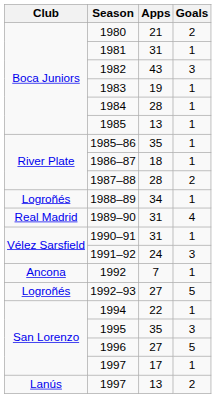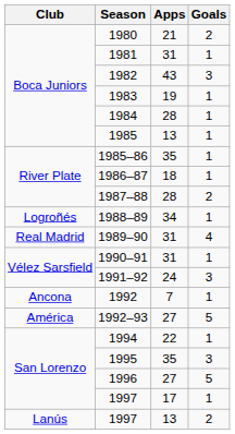 <table class="wikitable" style="text-align:center">
 <tr>
 <th>Club</th>
 <th>Season</th>
 <th>Apps</th>
 <th>Goals</th>
 </tr>
 <tr>
 <td rowspan="6"><a href='#'>Boca Juniors</a></td>
 <td>1980</td>
 <td>21</td>
 <td>2</td>
 </tr>
 <tr>
 <td>1981</td>
 <td>31</td>
 <td>1</td>
 </tr>
 <tr>
 <td>1982</td>
 <td>43</td>
 <td>3</td>
 </tr>
 <tr>
 <td>1983</td>
 <td>19</td>
 <td>1</td>
 </tr>
 <tr>
 <td>1984</td>
 <td>28</td>
 <td>1</td>
 </tr>
 <tr>
 <td>1985</td>
 <td>13</td>
 <td>1</td>
 </tr>
 <tr>
 <td rowspan="3"><a href='#'>River Plate</a></td>
 <td>1985–86</td>
 <td>35</td>
 <td>1</td>
 </tr>
 <tr>
 <td>1986–87</td>
 <td>18</td>
 <td>1</td>
 </tr>
 <tr>
 <td>1987–88</td>
 <td>28</td>
 <td>2</td>
 </tr>
 <tr>
 <td><a href='#'>Logroñés</a></td>
 <td>1988–89</td>
 <td>34</td>
 <td>1</td>
 </tr>
 <tr>
 <td><a href='#'>Real Madrid</a></td>
 <td>1989–90</td>
 <td>31</td>
 <td>4</td>
 </tr>
 <tr>
 <td rowspan="2"><a href='#'>Vélez Sarsfield</a></td>
 <td>1990–91</td>
 <td>31</td>
 <td>1</td>
 </tr>
 <tr>
 <td>1991–92</td>
 <td>24</td>
 <td>3</td>
 </tr>
 <tr>
 <td><a href='#'>Ancona</a></td>
 <td>1992</td>
 <td>7</td>
 <td>1</td>
 </tr>
 <tr>
-<td><a href='#'>Logroñés</a></td>
+<td><a href='#'>América</a></td>
 <td>1992–93</td>
 <td>27</td>
 <td>5</td>
 </tr>
 <tr>
 <td rowspan="4"><a href='#'>San Lorenzo</a></td>
 <td>1994</td>
 <td>22</td>
 <td>1</td>
 </tr>
 <tr>
 <td>1995</td>
 <td>35</td>
 <td>3</td>
 </tr>
 <tr>
 <td>1996</td>
 <td>27</td>
 <td>5</td>
 </tr>
 <tr>
 <td>1997</td>
 <td>17</td>
 <td>1</td>
 </tr>
 <tr>
 <td><a href='#'>Lanús</a></td>
 <td>1997</td>
 <td>13</td>
 <td>2</td>
 </tr>
 </table>
